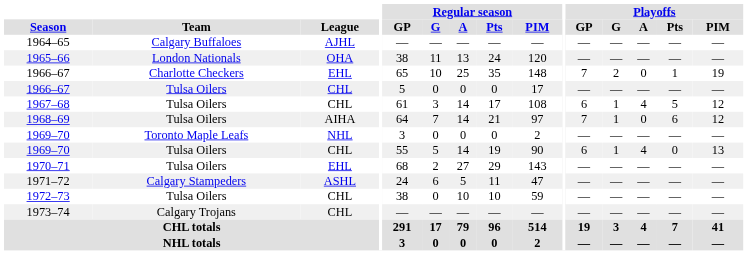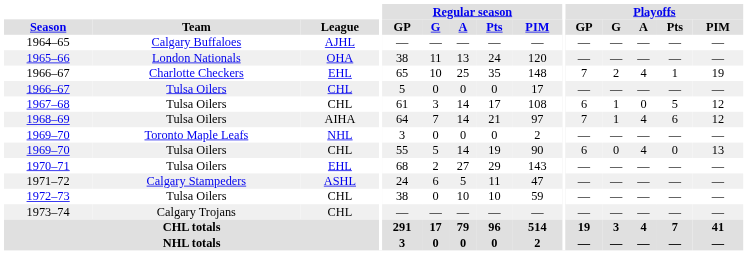 <table border="0" cellpadding="1" cellspacing="0" style="text-align:center; width:60em">
 <tr bgcolor="#e0e0e0">
 <th colspan="3" bgcolor="#ffffff"></th>
 <th rowspan="100" bgcolor="#ffffff"></th>
 <th colspan="5"><a href='#'>Regular season</a></th>
 <th rowspan="100" bgcolor="#ffffff"></th>
 <th colspan="5"><a href='#'>Playoffs</a></th>
 </tr>
 <tr bgcolor="#e0e0e0">
 <th><a href='#'>Season</a></th>
 <th>Team</th>
 <th>League</th>
 <th>GP</th>
 <th><a href='#'>G</a></th>
 <th><a href='#'>A</a></th>
 <th><a href='#'>Pts</a></th>
 <th><a href='#'>PIM</a></th>
 <th>GP</th>
 <th>G</th>
 <th>A</th>
 <th>Pts</th>
 <th>PIM</th>
 </tr>
 <tr>
 <td>1964–65</td>
 <td><a href='#'>Calgary Buffaloes</a></td>
 <td><a href='#'>AJHL</a></td>
 <td>—</td>
 <td>—</td>
 <td>—</td>
 <td>—</td>
 <td>—</td>
 <td>—</td>
 <td>—</td>
 <td>—</td>
 <td>—</td>
 <td>—</td>
 </tr>
 <tr bgcolor="#f0f0f0">
 <td><a href='#'>1965–66</a></td>
 <td><a href='#'>London Nationals</a></td>
 <td><a href='#'>OHA</a></td>
 <td>38</td>
 <td>11</td>
 <td>13</td>
 <td>24</td>
 <td>120</td>
 <td>—</td>
 <td>—</td>
 <td>—</td>
 <td>—</td>
 <td>—</td>
 </tr>
 <tr>
 <td>1966–67</td>
 <td><a href='#'>Charlotte Checkers</a></td>
 <td><a href='#'>EHL</a></td>
 <td>65</td>
 <td>10</td>
 <td>25</td>
 <td>35</td>
 <td>148</td>
 <td>7</td>
 <td>2</td>
-<td>0</td>
+<td>4</td>
 <td>1</td>
 <td>19</td>
 </tr>
 <tr bgcolor="#f0f0f0">
 <td><a href='#'>1966–67</a></td>
 <td><a href='#'>Tulsa Oilers</a></td>
 <td><a href='#'>CHL</a></td>
 <td>5</td>
 <td>0</td>
 <td>0</td>
 <td>0</td>
 <td>17</td>
 <td>—</td>
 <td>—</td>
 <td>—</td>
 <td>—</td>
 <td>—</td>
 </tr>
 <tr>
 <td><a href='#'>1967–68</a></td>
 <td>Tulsa Oilers</td>
 <td>CHL</td>
 <td>61</td>
 <td>3</td>
 <td>14</td>
 <td>17</td>
 <td>108</td>
 <td>6</td>
 <td>1</td>
-<td>4</td>
+<td>0</td>
 <td>5</td>
 <td>12</td>
 </tr>
 <tr bgcolor="#f0f0f0">
 <td><a href='#'>1968–69</a></td>
 <td>Tulsa Oilers</td>
 <td>AIHA</td>
 <td>64</td>
 <td>7</td>
 <td>14</td>
 <td>21</td>
 <td>97</td>
 <td>7</td>
 <td>1</td>
-<td>0</td>
+<td>4</td>
 <td>6</td>
 <td>12</td>
 </tr>
 <tr>
 <td><a href='#'>1969–70</a></td>
 <td><a href='#'>Toronto Maple Leafs</a></td>
 <td><a href='#'>NHL</a></td>
 <td>3</td>
 <td>0</td>
 <td>0</td>
 <td>0</td>
 <td>2</td>
 <td>—</td>
 <td>—</td>
 <td>—</td>
 <td>—</td>
 <td>—</td>
 </tr>
 <tr bgcolor="#f0f0f0">
 <td><a href='#'>1969–70</a></td>
 <td>Tulsa Oilers</td>
 <td>CHL</td>
 <td>55</td>
 <td>5</td>
 <td>14</td>
 <td>19</td>
 <td>90</td>
 <td>6</td>
-<td>1</td>
+<td>0</td>
 <td>4</td>
 <td>0</td>
 <td>13</td>
 </tr>
 <tr>
 <td><a href='#'>1970–71</a></td>
 <td>Tulsa Oilers</td>
 <td><a href='#'>EHL</a></td>
 <td>68</td>
 <td>2</td>
 <td>27</td>
 <td>29</td>
 <td>143</td>
 <td>—</td>
 <td>—</td>
 <td>—</td>
 <td>—</td>
 <td>—</td>
 </tr>
 <tr bgcolor="#f0f0f0">
 <td>1971–72</td>
 <td><a href='#'>Calgary Stampeders</a></td>
 <td><a href='#'>ASHL</a></td>
 <td>24</td>
 <td>6</td>
 <td>5</td>
 <td>11</td>
 <td>47</td>
 <td>—</td>
 <td>—</td>
 <td>—</td>
 <td>—</td>
 <td>—</td>
 </tr>
 <tr>
 <td><a href='#'>1972–73</a></td>
 <td>Tulsa Oilers</td>
 <td>CHL</td>
 <td>38</td>
 <td>0</td>
 <td>10</td>
 <td>10</td>
 <td>59</td>
 <td>—</td>
 <td>—</td>
 <td>—</td>
 <td>—</td>
 <td>—</td>
 </tr>
 <tr bgcolor="#f0f0f0">
 <td>1973–74</td>
 <td>Calgary Trojans</td>
 <td>CHL</td>
 <td>—</td>
 <td>—</td>
 <td>—</td>
 <td>—</td>
 <td>—</td>
 <td>—</td>
 <td>—</td>
 <td>—</td>
 <td>—</td>
 <td>—</td>
 </tr>
 <tr bgcolor="#e0e0e0">
 <th colspan="3">CHL totals</th>
 <th>291</th>
 <th>17</th>
 <th>79</th>
 <th>96</th>
 <th>514</th>
 <th>19</th>
 <th>3</th>
 <th>4</th>
 <th>7</th>
 <th>41</th>
 </tr>
 <tr bgcolor="#e0e0e0">
 <th colspan="3">NHL totals</th>
 <th>3</th>
 <th>0</th>
 <th>0</th>
 <th>0</th>
 <th>2</th>
 <th>—</th>
 <th>—</th>
 <th>—</th>
 <th>—</th>
 <th>—</th>
 </tr>
 </table>
